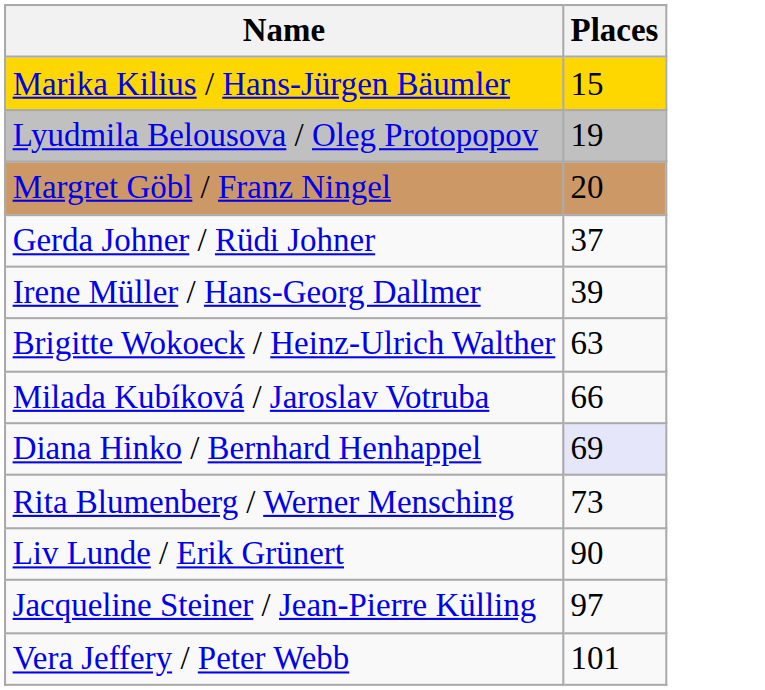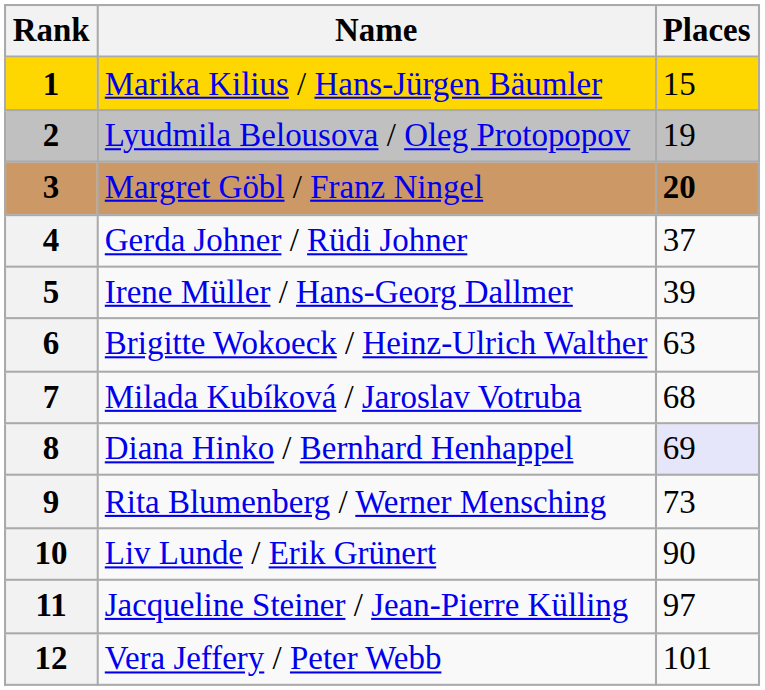 <table class="wikitable">
 <tr>
+<th>Rank</th>
 <th>Name</th>
 <th>Places</th>
 </tr>
 <tr bgcolor="gold">
+<td align="center"><strong>1</strong></td>
 <td> <a href='#'>Marika Kilius</a> / <a href='#'>Hans-Jürgen Bäumler</a></td>
 <td>15</td>
 </tr>
 <tr bgcolor="silver">
+<td align="center"><strong>2</strong></td>
 <td> <a href='#'>Lyudmila Belousova</a> / <a href='#'>Oleg Protopopov</a></td>
 <td>19</td>
 </tr>
 <tr bgcolor="cc9966">
+<td align="center"><strong>3</strong></td>
 <td> <a href='#'>Margret Göbl</a> / <a href='#'>Franz Ningel</a></td>
-<td>20</td>
+<td><strong>20</strong></td>
 </tr>
 <tr>
+<th>4</th>
 <td> <a href='#'>Gerda Johner</a> / <a href='#'>Rüdi Johner</a></td>
 <td>37</td>
 </tr>
 <tr>
+<th>5</th>
 <td> <a href='#'>Irene Müller</a> / <a href='#'>Hans-Georg Dallmer</a></td>
 <td>39</td>
 </tr>
 <tr>
+<th>6</th>
 <td> <a href='#'>Brigitte Wokoeck</a> / <a href='#'>Heinz-Ulrich Walther</a></td>
 <td>63</td>
 </tr>
 <tr>
+<th>7</th>
 <td> <a href='#'>Milada Kubíková</a> / <a href='#'>Jaroslav Votruba</a></td>
-<td>66</td>
+<td>68</td>
 </tr>
 <tr>
+<th>8</th>
 <td> <a href='#'>Diana Hinko</a> / <a href='#'>Bernhard Henhappel</a></td>
 <td style="background: lavender;">69</td>
 </tr>
 <tr>
+<th>9</th>
 <td> <a href='#'>Rita Blumenberg</a> / <a href='#'>Werner Mensching</a></td>
 <td>73</td>
 </tr>
 <tr>
+<th>10</th>
 <td> <a href='#'>Liv Lunde</a> / <a href='#'>Erik Grünert</a></td>
 <td>90</td>
 </tr>
 <tr>
+<th>11</th>
 <td> <a href='#'>Jacqueline Steiner</a> / <a href='#'>Jean-Pierre Külling</a></td>
 <td>97</td>
 </tr>
 <tr>
+<th>12</th>
 <td> <a href='#'>Vera Jeffery</a> / <a href='#'>Peter Webb</a></td>
 <td>101</td>
 </tr>
 </table>
